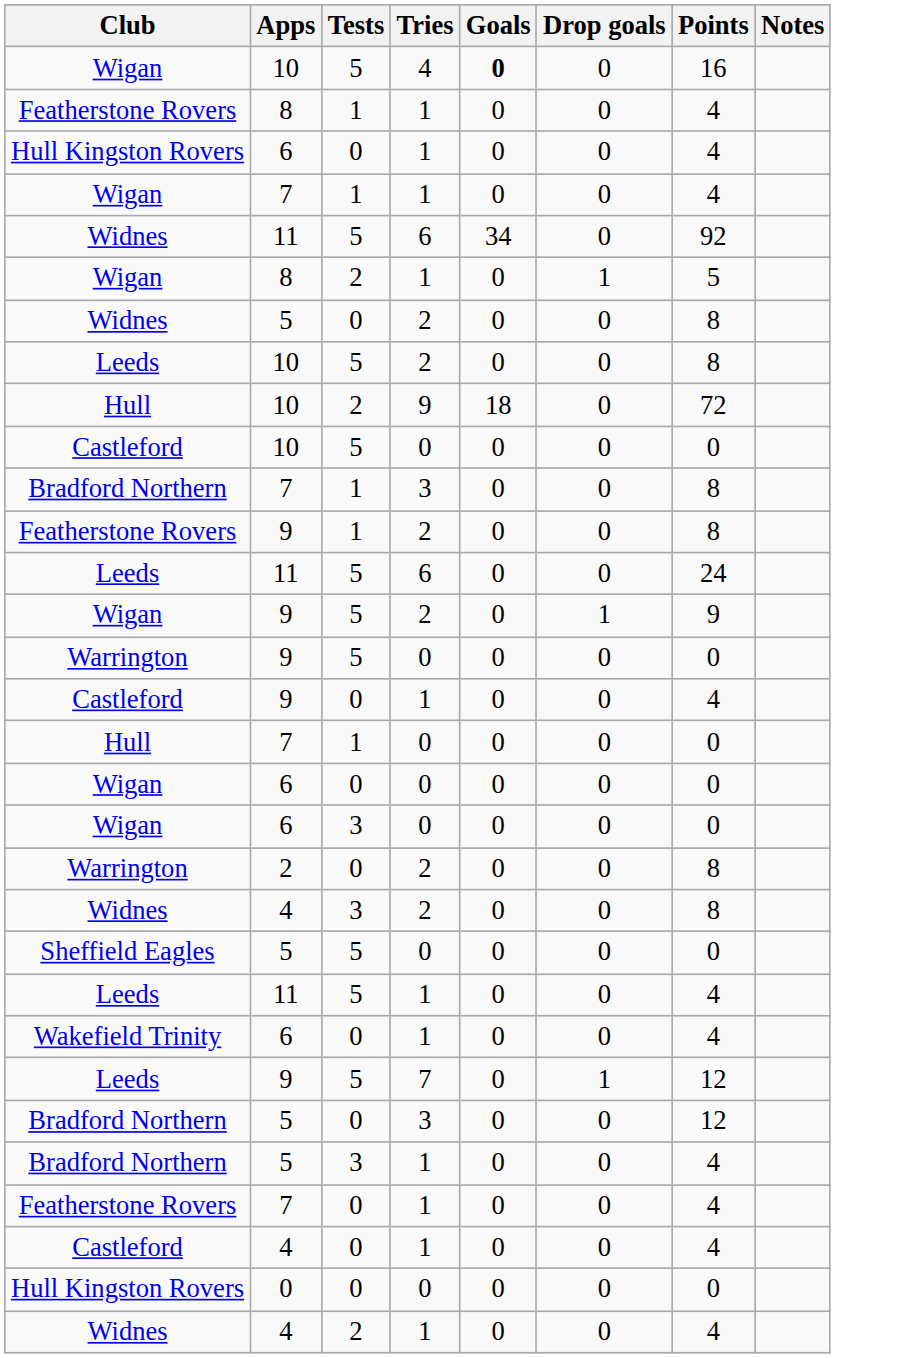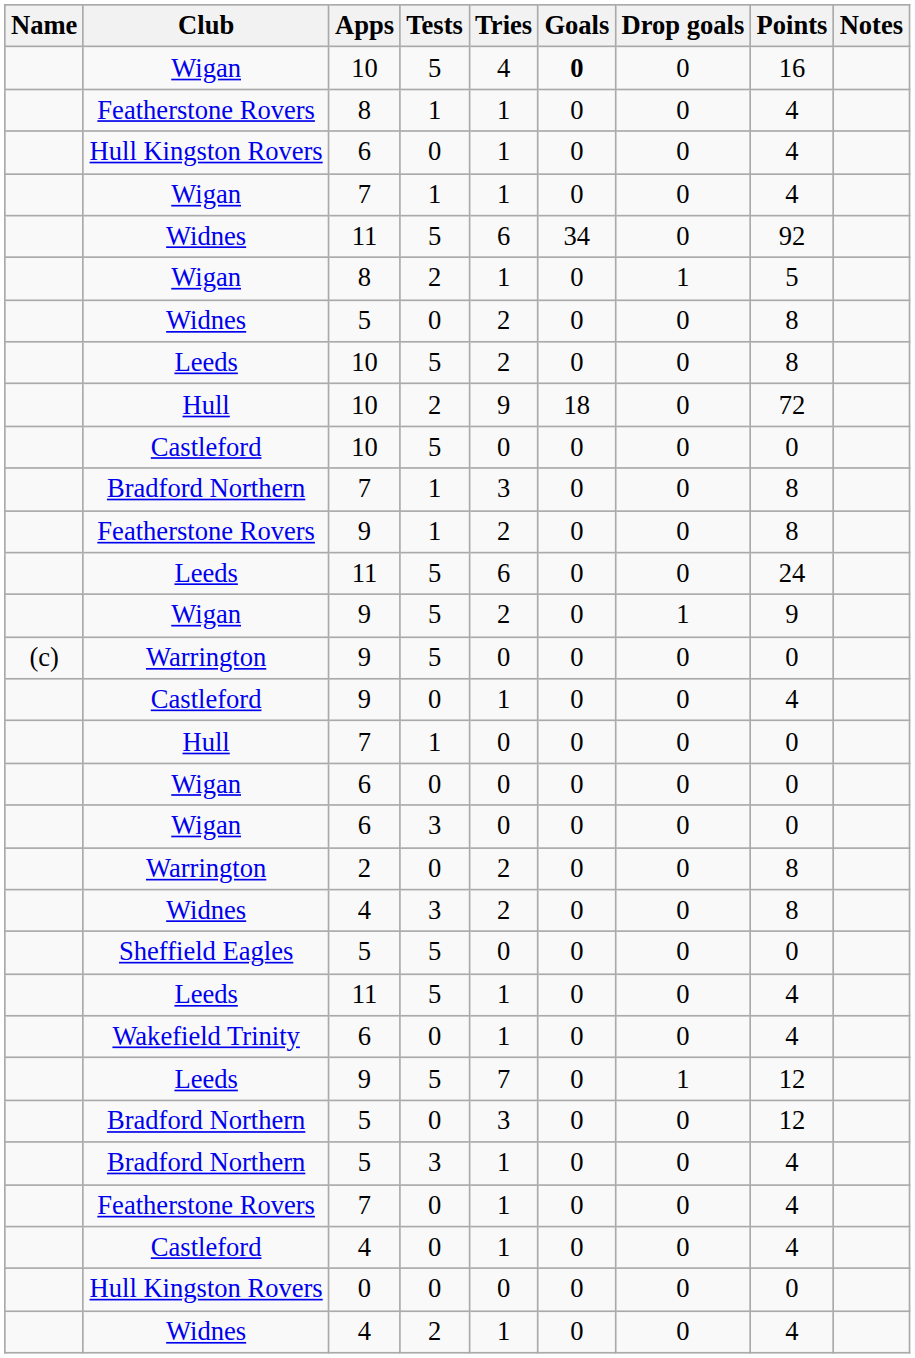 <table class="wikitable sortable" style="text-align: center;">
 <tr>
+<th scope="col">Name</th>
 <th scope="col">Club</th>
 <th scope="col">Apps</th>
 <th scope="col">Tests</th>
 <th scope="col">Tries</th>
 <th scope="col">Goals</th>
 <th scope="col">Drop goals</th>
 <th scope="col">Points</th>
 <th scope="col">Notes</th>
 </tr>
 <tr>
+<td></td>
 <td> <a href='#'>Wigan</a></td>
 <td>10</td>
 <td>5</td>
 <td>4</td>
 <td><strong>0</strong></td>
 <td>0</td>
 <td>16</td>
 <td></td>
 </tr>
 <tr>
+<td></td>
 <td> <a href='#'>Featherstone Rovers</a></td>
 <td>8</td>
 <td>1</td>
 <td>1</td>
 <td>0</td>
 <td>0</td>
 <td>4</td>
 <td></td>
 </tr>
 <tr>
+<td></td>
 <td> <a href='#'>Hull Kingston Rovers</a></td>
 <td>6</td>
 <td>0</td>
 <td>1</td>
 <td>0</td>
 <td>0</td>
 <td>4</td>
 <td></td>
 </tr>
 <tr>
+<td></td>
 <td> <a href='#'>Wigan</a></td>
 <td>7</td>
 <td>1</td>
 <td>1</td>
 <td>0</td>
 <td>0</td>
 <td>4</td>
 <td></td>
 </tr>
 <tr>
+<td></td>
 <td> <a href='#'>Widnes</a></td>
 <td>11</td>
 <td>5</td>
 <td>6</td>
 <td>34</td>
 <td>0</td>
 <td>92</td>
 <td></td>
 </tr>
 <tr>
+<td></td>
 <td> <a href='#'>Wigan</a></td>
 <td>8</td>
 <td>2</td>
 <td>1</td>
 <td>0</td>
 <td>1</td>
 <td>5</td>
 <td></td>
 </tr>
 <tr>
+<td></td>
 <td> <a href='#'>Widnes</a></td>
 <td>5</td>
 <td>0</td>
 <td>2</td>
 <td>0</td>
 <td>0</td>
 <td>8</td>
 <td></td>
 </tr>
 <tr>
+<td></td>
 <td> <a href='#'>Leeds</a></td>
 <td>10</td>
 <td>5</td>
 <td>2</td>
 <td>0</td>
 <td>0</td>
 <td>8</td>
 <td></td>
 </tr>
 <tr>
+<td></td>
 <td> <a href='#'>Hull</a></td>
 <td>10</td>
 <td>2</td>
 <td>9</td>
 <td>18</td>
 <td>0</td>
 <td>72</td>
 <td></td>
 </tr>
 <tr>
+<td></td>
 <td> <a href='#'>Castleford</a></td>
 <td>10</td>
 <td>5</td>
 <td>0</td>
 <td>0</td>
 <td>0</td>
 <td>0</td>
 <td></td>
 </tr>
 <tr>
+<td></td>
 <td> <a href='#'>Bradford Northern</a></td>
 <td>7</td>
 <td>1</td>
 <td>3</td>
 <td>0</td>
 <td>0</td>
 <td>8</td>
 <td></td>
 </tr>
 <tr>
+<td></td>
 <td> <a href='#'>Featherstone Rovers</a></td>
 <td>9</td>
 <td>1</td>
 <td>2</td>
 <td>0</td>
 <td>0</td>
 <td>8</td>
 <td></td>
 </tr>
 <tr>
+<td></td>
 <td> <a href='#'>Leeds</a></td>
 <td>11</td>
 <td>5</td>
 <td>6</td>
 <td>0</td>
 <td>0</td>
 <td>24</td>
 <td></td>
 </tr>
 <tr>
+<td></td>
 <td> <a href='#'>Wigan</a></td>
 <td>9</td>
 <td>5</td>
 <td>2</td>
 <td>0</td>
 <td>1</td>
 <td>9</td>
 <td></td>
 </tr>
 <tr>
+<td> (c)</td>
 <td> <a href='#'>Warrington</a></td>
 <td>9</td>
 <td>5</td>
 <td>0</td>
 <td>0</td>
 <td>0</td>
 <td>0</td>
 <td></td>
 </tr>
 <tr>
+<td></td>
 <td> <a href='#'>Castleford</a></td>
 <td>9</td>
 <td>0</td>
 <td>1</td>
 <td>0</td>
 <td>0</td>
 <td>4</td>
 <td></td>
 </tr>
 <tr>
+<td></td>
 <td> <a href='#'>Hull</a></td>
 <td>7</td>
 <td>1</td>
 <td>0</td>
 <td>0</td>
 <td>0</td>
 <td>0</td>
 <td></td>
 </tr>
 <tr>
+<td></td>
 <td> <a href='#'>Wigan</a></td>
 <td>6</td>
 <td>0</td>
 <td>0</td>
 <td>0</td>
 <td>0</td>
 <td>0</td>
 <td></td>
 </tr>
 <tr>
+<td></td>
 <td> <a href='#'>Wigan</a></td>
 <td>6</td>
 <td>3</td>
 <td>0</td>
 <td>0</td>
 <td>0</td>
 <td>0</td>
 <td></td>
 </tr>
 <tr>
+<td></td>
 <td> <a href='#'>Warrington</a></td>
 <td>2</td>
 <td>0</td>
 <td>2</td>
 <td>0</td>
 <td>0</td>
 <td>8</td>
 <td></td>
 </tr>
 <tr>
+<td></td>
 <td> <a href='#'>Widnes</a></td>
 <td>4</td>
 <td>3</td>
 <td>2</td>
 <td>0</td>
 <td>0</td>
 <td>8</td>
 <td></td>
 </tr>
 <tr>
+<td></td>
 <td> <a href='#'>Sheffield Eagles</a></td>
 <td>5</td>
 <td>5</td>
 <td>0</td>
 <td>0</td>
 <td>0</td>
 <td>0</td>
 <td></td>
 </tr>
 <tr>
+<td></td>
 <td> <a href='#'>Leeds</a></td>
 <td>11</td>
 <td>5</td>
 <td>1</td>
 <td>0</td>
 <td>0</td>
 <td>4</td>
 <td></td>
 </tr>
 <tr>
+<td></td>
 <td> <a href='#'>Wakefield Trinity</a></td>
 <td>6</td>
 <td>0</td>
 <td>1</td>
 <td>0</td>
 <td>0</td>
 <td>4</td>
 <td></td>
 </tr>
 <tr>
+<td></td>
 <td> <a href='#'>Leeds</a></td>
 <td>9</td>
 <td>5</td>
 <td>7</td>
 <td>0</td>
 <td>1</td>
 <td>12</td>
 <td></td>
 </tr>
 <tr>
+<td></td>
 <td> <a href='#'>Bradford Northern</a></td>
 <td>5</td>
 <td>0</td>
 <td>3</td>
 <td>0</td>
 <td>0</td>
 <td>12</td>
 <td></td>
 </tr>
 <tr>
+<td></td>
 <td> <a href='#'>Bradford Northern</a></td>
 <td>5</td>
 <td>3</td>
 <td>1</td>
 <td>0</td>
 <td>0</td>
 <td>4</td>
 <td></td>
 </tr>
 <tr>
+<td></td>
 <td> <a href='#'>Featherstone Rovers</a></td>
 <td>7</td>
 <td>0</td>
 <td>1</td>
 <td>0</td>
 <td>0</td>
 <td>4</td>
 <td></td>
 </tr>
 <tr>
+<td></td>
 <td> <a href='#'>Castleford</a></td>
 <td>4</td>
 <td>0</td>
 <td>1</td>
 <td>0</td>
 <td>0</td>
 <td>4</td>
 <td></td>
 </tr>
 <tr>
+<td></td>
 <td> <a href='#'>Hull Kingston Rovers</a></td>
 <td>0</td>
 <td>0</td>
 <td>0</td>
 <td>0</td>
 <td>0</td>
 <td>0</td>
 <td></td>
 </tr>
 <tr>
+<td></td>
 <td> <a href='#'>Widnes</a></td>
 <td>4</td>
 <td>2</td>
 <td>1</td>
 <td>0</td>
 <td>0</td>
 <td>4</td>
 <td></td>
 </tr>
 </table>
